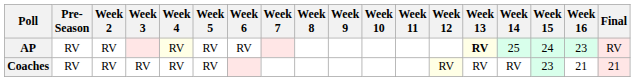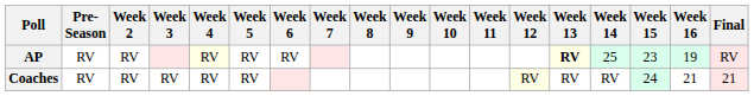 <table class="wikitable" style="white-space:nowrap;font-size:90%">
 <tr>
 <th>Poll</th>
 <th>Pre-<br>Season</th>
 <th>Week<br>2</th>
 <th>Week<br>3</th>
 <th>Week<br>4</th>
 <th>Week<br>5</th>
 <th>Week<br>6</th>
 <th>Week<br>7</th>
 <th>Week<br>8</th>
 <th>Week<br>9</th>
 <th>Week<br>10</th>
 <th>Week<br>11</th>
 <th>Week<br>12</th>
 <th>Week<br>13</th>
 <th>Week<br>14</th>
 <th>Week<br>15</th>
 <th>Week<br>16</th>
 <th>Final</th>
 </tr>
 <tr style="text-align:center;">
 <th>AP</th>
 <td style="background:#FFF;">RV</td>
 <td style="background:#FFF;">RV</td>
 <td style="background:#FFE6E6;"></td>
 <td style="background:#FFFFE6;">RV</td>
 <td style="background:#FFF;">RV</td>
 <td style="background:#FFF;">RV</td>
 <td style="background:#FFE6E6;"></td>
 <td style="background:#FFF;"></td>
 <td style="background:#FFF;"></td>
 <td style="background:#FFF;"></td>
 <td style="background:#FFF;"></td>
 <td style="background:#FFF;"></td>
 <td style="background:#FFFFE6;"><strong>RV</strong></td>
 <td style="background:#D8FFEB;">25</td>
-<td style="background:#D8FFEB;">24</td>
 <td style="background:#D8FFEB;">23</td>
+<td style="background:#D8FFEB;">19</td>
 <td style="background:#FFE6E6;">RV</td>
 </tr>
 <tr style="text-align:center;">
 <th>Coaches</th>
 <td style="background:#FFF;">RV</td>
 <td style="background:#FFF;">RV</td>
 <td style="background:#FFF;">RV</td>
 <td style="background:#FFF;">RV</td>
 <td style="background:#FFF;">RV</td>
 <td style="background:#FFE6E6;"></td>
 <td style="background:#FFF;"></td>
 <td style="background:#FFF;"></td>
 <td style="background:#FFF;"></td>
 <td style="background:#FFF;"></td>
 <td style="background:#FFF;"></td>
 <td style="background:#FFFFE6;">RV</td>
 <td style="background:#FFF;">RV</td>
 <td style="background:#FFF;">RV</td>
-<td style="background:#D8FFEB;">23</td>
+<td style="background:#D8FFEB;">24</td>
 <td style="background:#FFF;">21</td>
 <td style="background:#FFE6E6;">21</td>
 </tr>
 </table>
